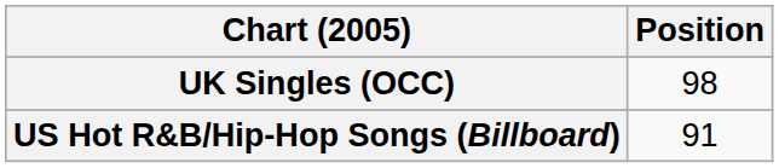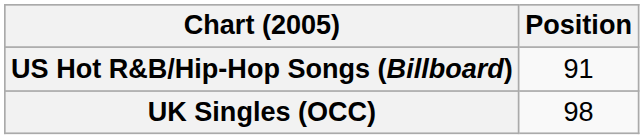 <table class="wikitable sortable plainrowheaders" style="text-align:center">
 <tr>
 <th scope="col">Chart (2005)</th>
 <th scope="col">Position</th>
 </tr>
 <tr>
+<th scope="row">US Hot R&B/Hip-Hop Songs (<em>Billboard</em>)</th>
+<td>91</td>
+</tr>
+<tr>
 <th scope="row">UK Singles (OCC)</th>
 <td>98</td>
 </tr>
-<tr>
-<th scope="row">US Hot R&B/Hip-Hop Songs (<em>Billboard</em>)</th>
-<td>91</td>
-</tr>
 </table>
